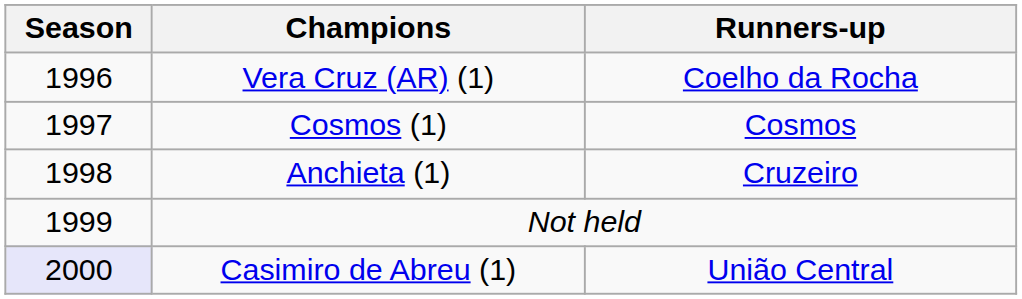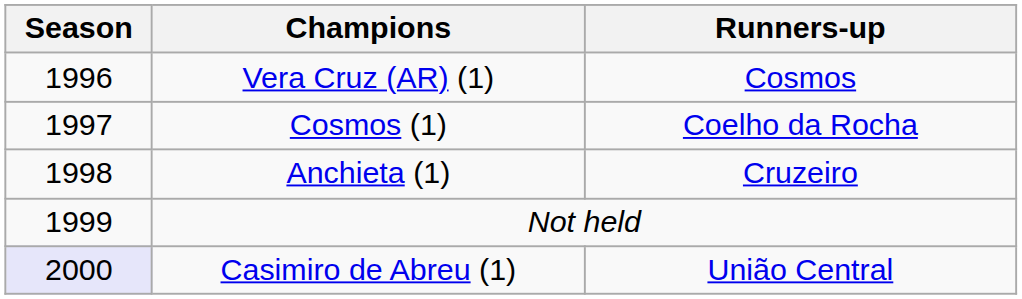 <table class="wikitable" style="text-align:center; margin-left:1em;">
 <tr>
 <th style="width:70px">Season</th>
 <th style="width:220px">Champions</th>
 <th style="width:220px">Runners-up</th>
 </tr>
 <tr>
 <td>1996</td>
 <td><a href='#'>Vera Cruz (AR)</a> (1)</td>
-<td><a href='#'>Coelho da Rocha</a></td>
+<td><a href='#'>Cosmos</a></td>
 </tr>
 <tr>
 <td>1997</td>
 <td><a href='#'>Cosmos</a> (1)</td>
-<td><a href='#'>Cosmos</a></td>
+<td><a href='#'>Coelho da Rocha</a></td>
 </tr>
 <tr>
 <td>1998</td>
 <td><a href='#'>Anchieta</a> (1)</td>
 <td><a href='#'>Cruzeiro</a></td>
 </tr>
 <tr>
 <td>1999</td>
 <td colspan=2><em>Not held</em></td>
 </tr>
 <tr>
 <td style="background: lavender;">2000</td>
 <td><a href='#'>Casimiro de Abreu</a> (1)</td>
 <td><a href='#'>União Central</a></td>
 </tr>
 </table>
